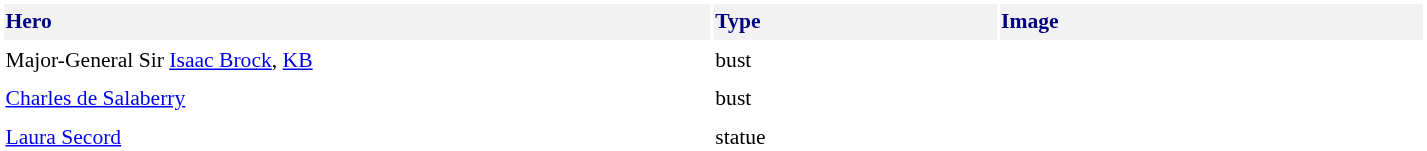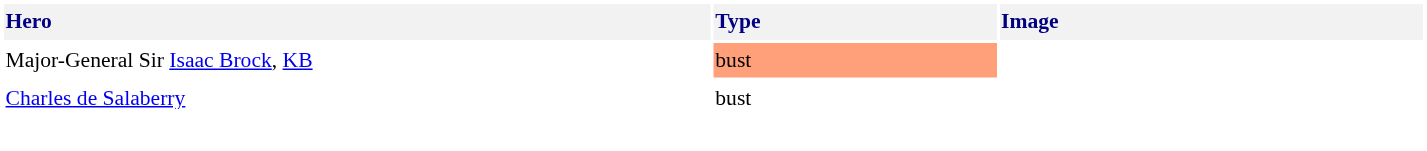 <table style="font-size:90%;width:60%;border:2px;text-align:left;line-height:150%;">
 <tr>
 <th style="background: #f2f2f2; color: #000080" width="50%">Hero</th>
 <th style="background: #f2f2f2; color: #000080" width="20%">Type</th>
 <th style="background: #f2f2f2; color: #000080" width="30%">Image</th>
 </tr>
 <tr>
 <td>Major-General Sir <a href='#'>Isaac Brock</a>, <a href='#'>KB</a></td>
-<td>bust</td>
+<td style="background: lightsalmon;">bust</td>
 <td></td>
 </tr>
 <tr>
 <td><a href='#'>Charles de Salaberry</a></td>
 <td>bust</td>
 <td></td>
 </tr>
 <tr>
-<td><a href='#'>Laura Secord</a></td>
-<td>statue</td>
-<td></td>
-</tr>
-<tr>
 </tr>
 </table>
